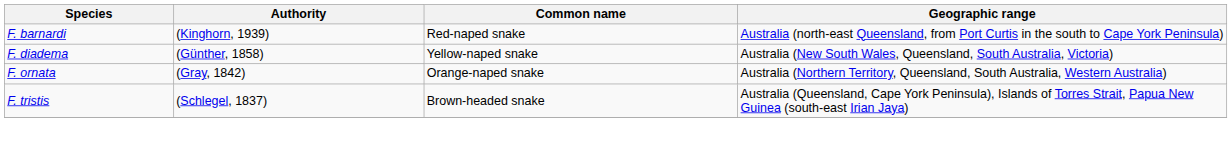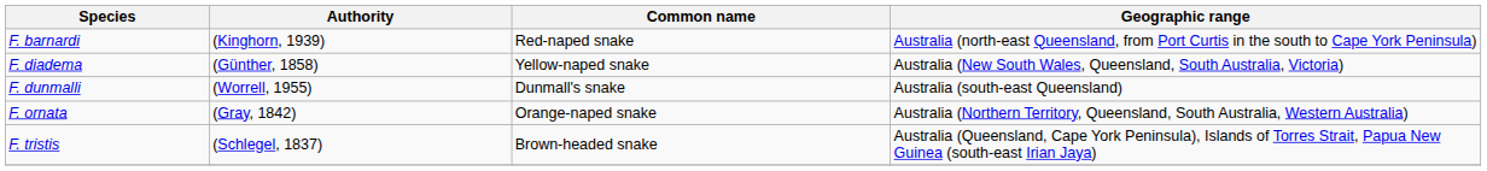 <table class="wikitable">
 <tr>
 <th>Species</th>
 <th>Authority</th>
 <th>Common name</th>
 <th>Geographic range</th>
 </tr>
 <tr>
 <td><em><a href='#'>F. barnardi</a></em></td>
 <td>(<a href='#'>Kinghorn</a>, 1939)</td>
 <td>Red-naped snake</td>
 <td style="width:40%"><a href='#'>Australia</a> (north-east <a href='#'>Queensland</a>, from <a href='#'>Port Curtis</a> in the south to <a href='#'>Cape York Peninsula</a>)</td>
 </tr>
 <tr>
 <td><em><a href='#'>F. diadema</a></em></td>
 <td>(<a href='#'>Günther</a>, 1858)</td>
 <td>Yellow-naped snake</td>
 <td>Australia (<a href='#'>New South Wales</a>, Queensland, <a href='#'>South Australia</a>, <a href='#'>Victoria</a>)</td>
 </tr>
 <tr>
+<td><em><a href='#'>F. dunmalli</a></em></td>
+<td>(<a href='#'>Worrell</a>, 1955)</td>
+<td>Dunmall's snake</td>
+<td>Australia (south-east Queensland)</td>
+</tr>
+<tr>
 <td><em><a href='#'>F. ornata</a></em></td>
 <td>(<a href='#'>Gray</a>, 1842)</td>
 <td>Orange-naped snake</td>
 <td>Australia (<a href='#'>Northern Territory</a>, Queensland, South Australia, <a href='#'>Western Australia</a>)</td>
 </tr>
 <tr>
 <td><em><a href='#'>F. tristis</a></em></td>
 <td>(<a href='#'>Schlegel</a>, 1837)</td>
 <td>Brown-headed snake</td>
 <td>Australia (Queensland, Cape York Peninsula), Islands of <a href='#'>Torres Strait</a>, <a href='#'>Papua New Guinea</a> (south-east <a href='#'>Irian Jaya</a>)</td>
 </tr>
 <tr>
 </tr>
 </table>
